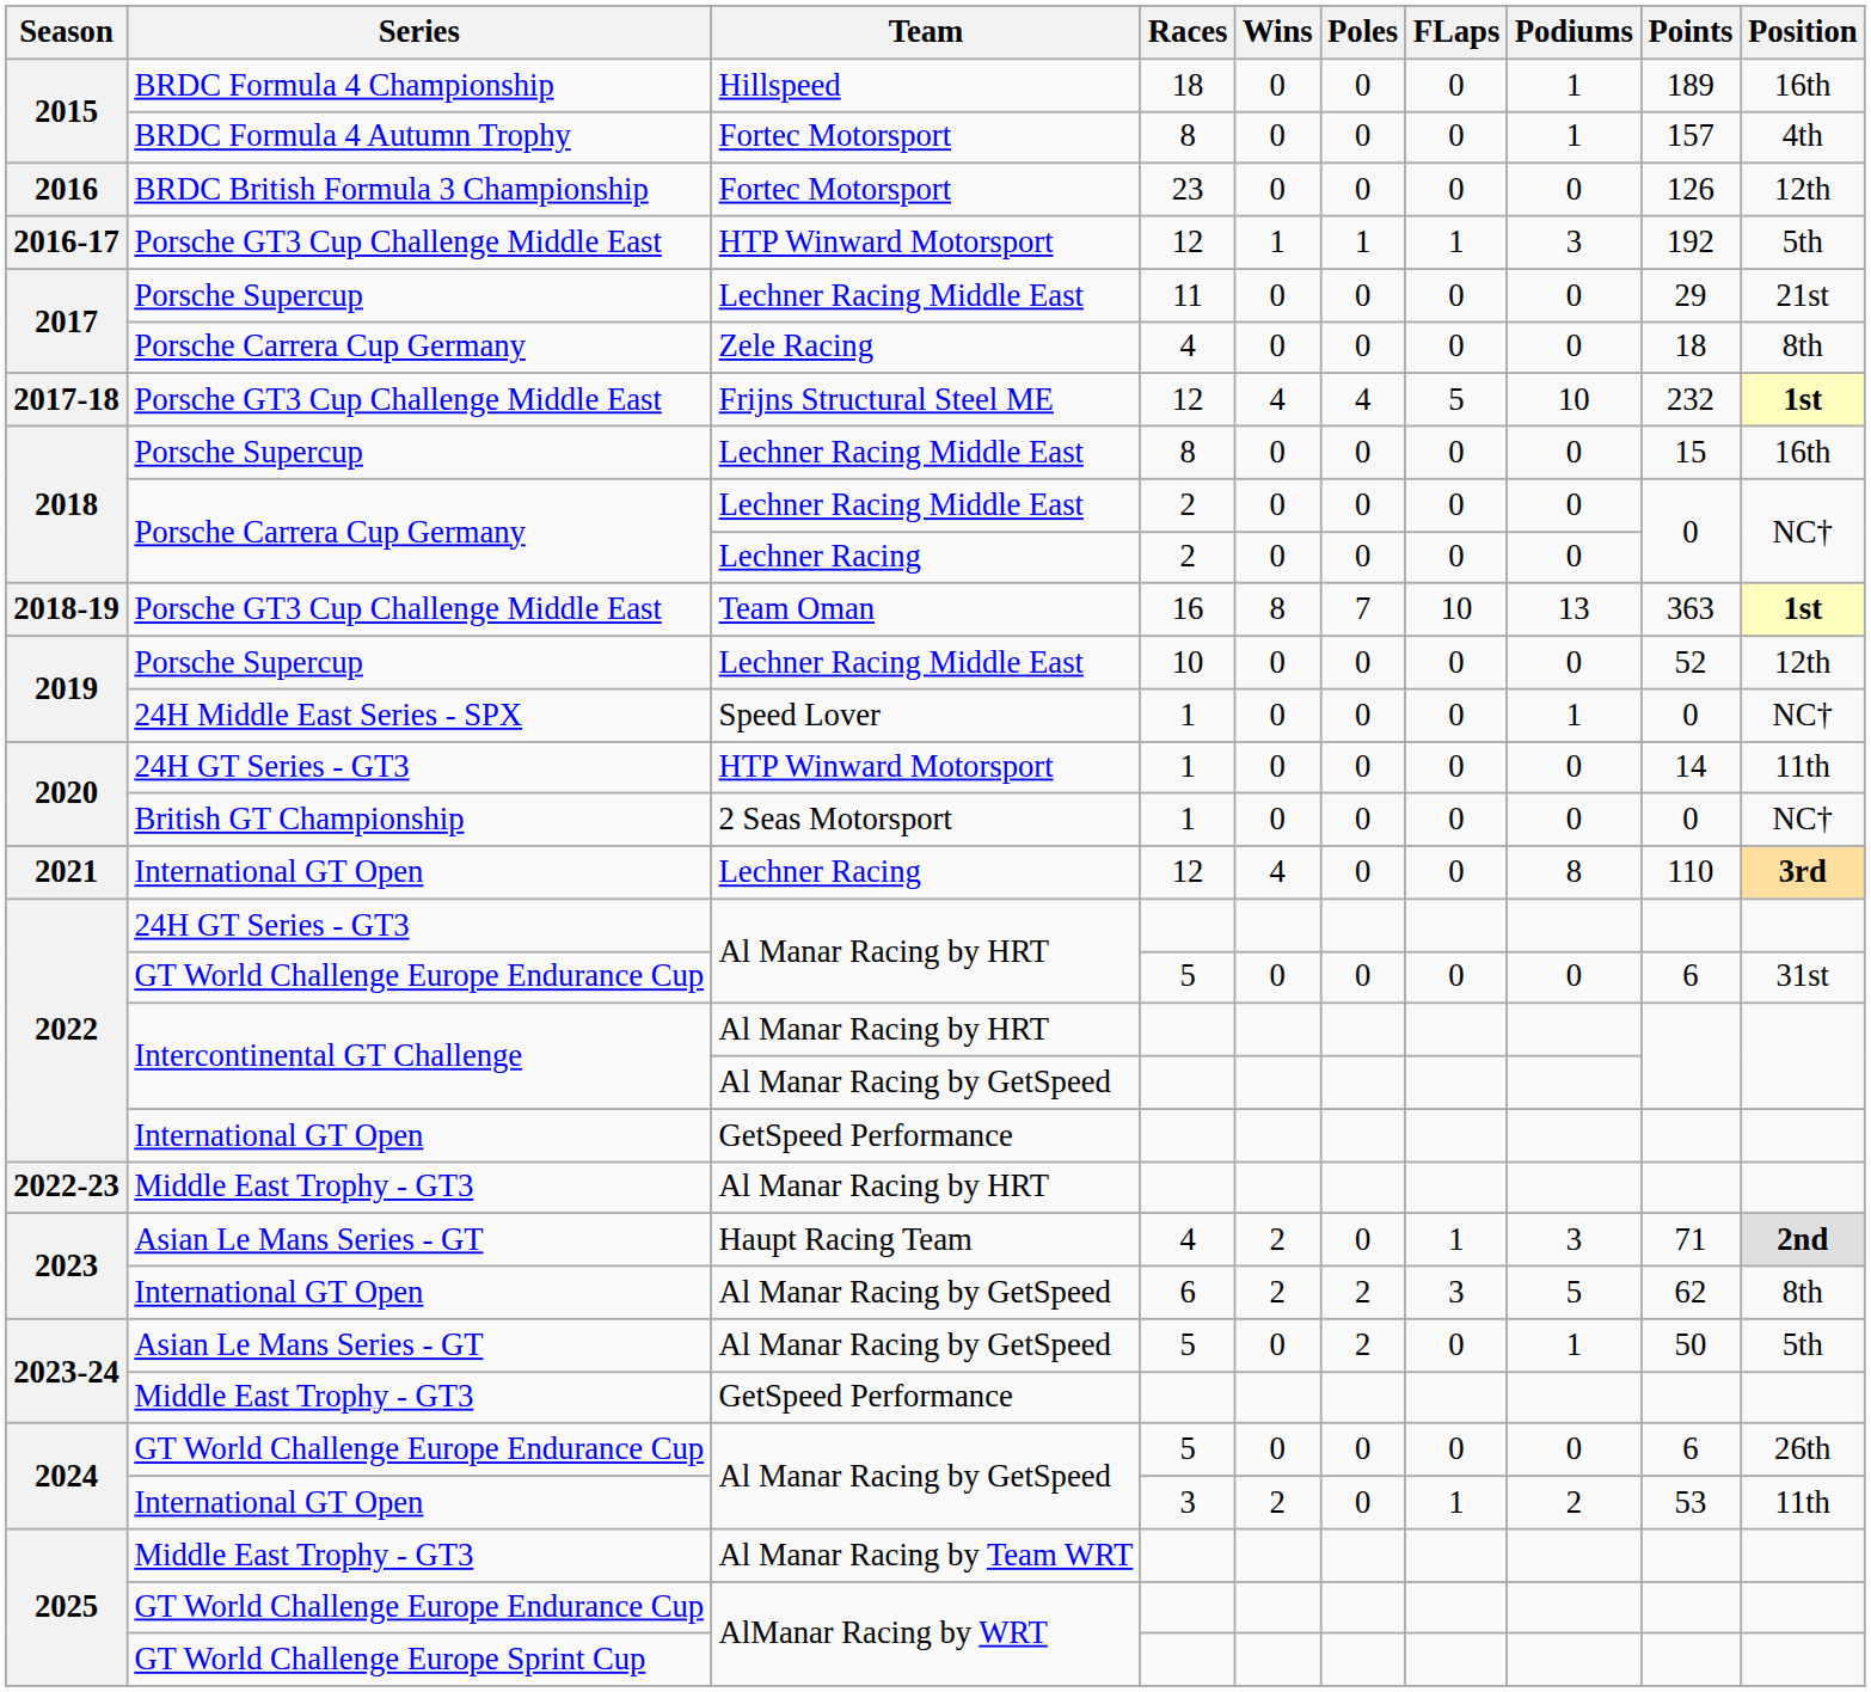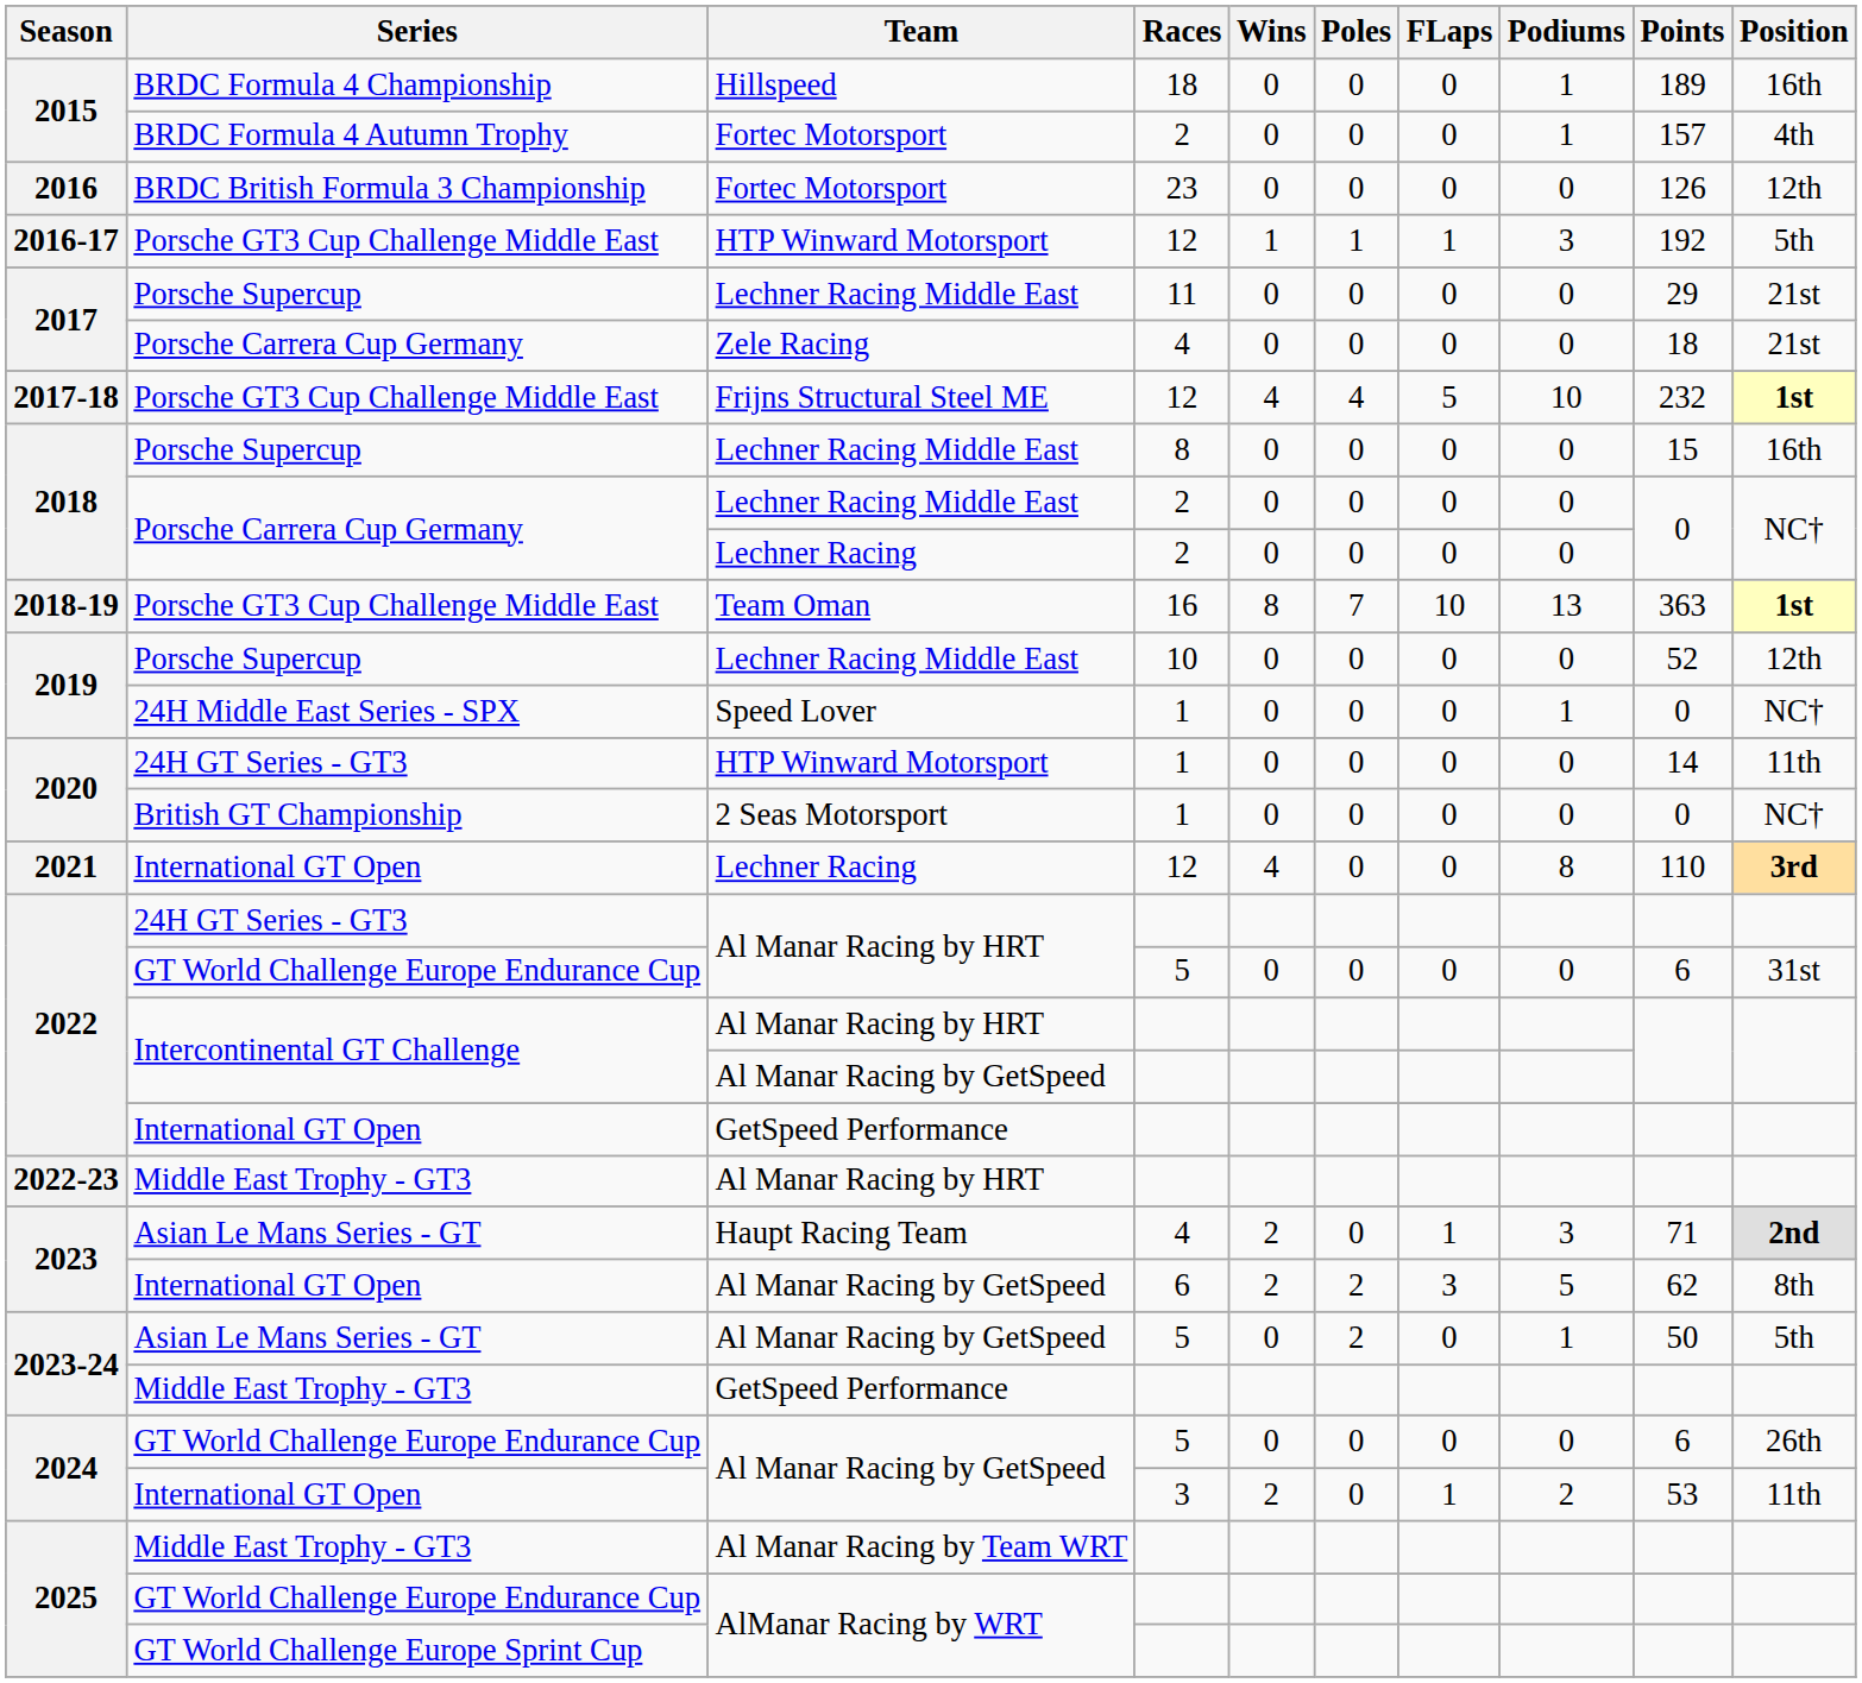 <table class="wikitable" style="font-size: 90%; text-align:center">
 <tr>
 <th>Season</th>
 <th>Series</th>
 <th>Team</th>
 <th>Races</th>
 <th>Wins</th>
 <th>Poles</th>
 <th>FLaps</th>
 <th>Podiums</th>
 <th>Points</th>
 <th>Position</th>
 </tr>
 <tr>
 <th rowspan="2">2015</th>
 <td align=left><a href='#'>BRDC Formula 4 Championship</a></td>
 <td align=left><a href='#'>Hillspeed</a></td>
 <td>18</td>
 <td>0</td>
 <td>0</td>
 <td>0</td>
 <td>1</td>
 <td>189</td>
 <td>16th</td>
 </tr>
 <tr>
 <td align=left><a href='#'>BRDC Formula 4 Autumn Trophy</a></td>
 <td align=left><a href='#'>Fortec Motorsport</a></td>
-<td>8</td>
+<td>2</td>
 <td>0</td>
 <td>0</td>
 <td>0</td>
 <td>1</td>
 <td>157</td>
 <td>4th</td>
 </tr>
 <tr>
 <th>2016</th>
 <td align=left><a href='#'>BRDC British Formula 3 Championship</a></td>
 <td align=left><a href='#'>Fortec Motorsport</a></td>
 <td>23</td>
 <td>0</td>
 <td>0</td>
 <td>0</td>
 <td>0</td>
 <td>126</td>
 <td>12th</td>
 </tr>
 <tr>
 <th>2016-17</th>
 <td align="left"><a href='#'>Porsche GT3 Cup Challenge Middle East</a></td>
 <td align=left><a href='#'>HTP Winward Motorsport</a></td>
 <td>12</td>
 <td>1</td>
 <td>1</td>
 <td>1</td>
 <td>3</td>
 <td>192</td>
 <td>5th</td>
 </tr>
 <tr>
 <th rowspan="2">2017</th>
 <td align=left><a href='#'>Porsche Supercup</a></td>
 <td align=left><a href='#'>Lechner Racing Middle East</a></td>
 <td>11</td>
 <td>0</td>
 <td>0</td>
 <td>0</td>
 <td>0</td>
 <td>29</td>
 <td>21st</td>
 </tr>
 <tr>
 <td align=left><a href='#'>Porsche Carrera Cup Germany</a></td>
 <td align=left><a href='#'>Zele Racing</a></td>
 <td>4</td>
 <td>0</td>
 <td>0</td>
 <td>0</td>
 <td>0</td>
 <td>18</td>
-<td>8th</td>
+<td>21st</td>
 </tr>
 <tr>
 <th>2017-18</th>
 <td align="left"><a href='#'>Porsche GT3 Cup Challenge Middle East</a></td>
 <td align="left"><a href='#'>Frijns Structural Steel ME</a></td>
 <td>12</td>
 <td>4</td>
 <td>4</td>
 <td>5</td>
 <td>10</td>
 <td>232</td>
 <td style="background:#FFFFBF;"><strong>1st</strong></td>
 </tr>
 <tr>
 <th rowspan="3">2018</th>
 <td align=left><a href='#'>Porsche Supercup</a></td>
 <td align=left><a href='#'>Lechner Racing Middle East</a></td>
 <td>8</td>
 <td>0</td>
 <td>0</td>
 <td>0</td>
 <td>0</td>
 <td>15</td>
 <td>16th</td>
 </tr>
 <tr>
 <td rowspan="2" align=left><a href='#'>Porsche Carrera Cup Germany</a></td>
 <td align=left><a href='#'>Lechner Racing Middle East</a></td>
 <td>2</td>
 <td>0</td>
 <td>0</td>
 <td>0</td>
 <td>0</td>
 <td rowspan="2">0</td>
 <td rowspan="2">NC†</td>
 </tr>
 <tr>
 <td align=left><a href='#'>Lechner Racing</a></td>
 <td>2</td>
 <td>0</td>
 <td>0</td>
 <td>0</td>
 <td>0</td>
 </tr>
 <tr>
 <th>2018-19</th>
 <td align="left"><a href='#'>Porsche GT3 Cup Challenge Middle East</a></td>
 <td align="left"><a href='#'>Team Oman</a></td>
 <td>16</td>
 <td>8</td>
 <td>7</td>
 <td>10</td>
 <td>13</td>
 <td>363</td>
 <td style="background:#FFFFBF;"><strong>1st</strong></td>
 </tr>
 <tr>
 <th rowspan="2">2019</th>
 <td align=left><a href='#'>Porsche Supercup</a></td>
 <td align=left><a href='#'>Lechner Racing Middle East</a></td>
 <td>10</td>
 <td>0</td>
 <td>0</td>
 <td>0</td>
 <td>0</td>
 <td>52</td>
 <td>12th</td>
 </tr>
 <tr>
 <td align=left><a href='#'>24H Middle East Series - SPX</a></td>
 <td align=left>Speed Lover</td>
 <td>1</td>
 <td>0</td>
 <td>0</td>
 <td>0</td>
 <td>1</td>
 <td>0</td>
 <td>NC†</td>
 </tr>
 <tr>
 <th rowspan="2">2020</th>
 <td align=left><a href='#'>24H GT Series - GT3</a></td>
 <td align=left><a href='#'>HTP Winward Motorsport</a></td>
 <td>1</td>
 <td>0</td>
 <td>0</td>
 <td>0</td>
 <td>0</td>
 <td>14</td>
 <td>11th</td>
 </tr>
 <tr>
 <td align=left><a href='#'>British GT Championship</a></td>
 <td align=left>2 Seas Motorsport</td>
 <td>1</td>
 <td>0</td>
 <td>0</td>
 <td>0</td>
 <td>0</td>
 <td>0</td>
 <td>NC†</td>
 </tr>
 <tr>
 <th>2021</th>
 <td align=left><a href='#'>International GT Open</a></td>
 <td align=left><a href='#'>Lechner Racing</a></td>
 <td>12</td>
 <td>4</td>
 <td>0</td>
 <td>0</td>
 <td>8</td>
 <td>110</td>
 <td style="background:#FFDF9F;"><strong>3rd</strong></td>
 </tr>
 <tr>
 <th rowspan="5">2022</th>
 <td align=left><a href='#'>24H GT Series - GT3</a></td>
 <td rowspan="2" align="left">Al Manar Racing by HRT</td>
 <td></td>
 <td></td>
 <td></td>
 <td></td>
 <td></td>
 <td></td>
 <td></td>
 </tr>
 <tr>
 <td align=left><a href='#'>GT World Challenge Europe Endurance Cup</a></td>
 <td>5</td>
 <td>0</td>
 <td>0</td>
 <td>0</td>
 <td>0</td>
 <td>6</td>
 <td>31st</td>
 </tr>
 <tr>
 <td rowspan="2" align="left"><a href='#'>Intercontinental GT Challenge</a></td>
 <td align=left>Al Manar Racing by HRT</td>
 <td></td>
 <td></td>
 <td></td>
 <td></td>
 <td></td>
 <td rowspan="2"></td>
 <td rowspan="2"></td>
 </tr>
 <tr>
 <td align=left>Al Manar Racing by GetSpeed</td>
 <td></td>
 <td></td>
 <td></td>
 <td></td>
 <td></td>
 </tr>
 <tr>
 <td align=left><a href='#'>International GT Open</a></td>
 <td align=left>GetSpeed Performance</td>
 <td></td>
 <td></td>
 <td></td>
 <td></td>
 <td></td>
 <td></td>
 <td></td>
 </tr>
 <tr>
 <th>2022-23</th>
 <td align=left><a href='#'>Middle East Trophy - GT3</a></td>
 <td align=left>Al Manar Racing by HRT</td>
 <td></td>
 <td></td>
 <td></td>
 <td></td>
 <td></td>
 <td></td>
 <td></td>
 </tr>
 <tr>
 <th rowspan="2">2023</th>
 <td align=left><a href='#'>Asian Le Mans Series - GT</a></td>
 <td align=left>Haupt Racing Team</td>
 <td>4</td>
 <td>2</td>
 <td>0</td>
 <td>1</td>
 <td>3</td>
 <td>71</td>
 <td style="background:#DFDFDF;"><strong>2nd</strong></td>
 </tr>
 <tr>
 <td align=left><a href='#'>International GT Open</a></td>
 <td align=left>Al Manar Racing by GetSpeed</td>
 <td>6</td>
 <td>2</td>
 <td>2</td>
 <td>3</td>
 <td>5</td>
 <td>62</td>
 <td>8th</td>
 </tr>
 <tr>
 <th rowspan="2">2023-24</th>
 <td align=left><a href='#'>Asian Le Mans Series - GT</a></td>
 <td align=left>Al Manar Racing by GetSpeed</td>
 <td>5</td>
 <td>0</td>
 <td>2</td>
 <td>0</td>
 <td>1</td>
 <td>50</td>
 <td>5th</td>
 </tr>
 <tr>
 <td align=left><a href='#'>Middle East Trophy - GT3</a></td>
 <td align=left>GetSpeed Performance</td>
 <td></td>
 <td></td>
 <td></td>
 <td></td>
 <td></td>
 <td></td>
 <td></td>
 </tr>
 <tr>
 <th rowspan="2">2024</th>
 <td align=left><a href='#'>GT World Challenge Europe Endurance Cup</a></td>
 <td rowspan="2" align="left">Al Manar Racing by GetSpeed</td>
 <td>5</td>
 <td>0</td>
 <td>0</td>
 <td>0</td>
 <td>0</td>
 <td>6</td>
 <td>26th</td>
 </tr>
 <tr>
 <td align=left><a href='#'>International GT Open</a></td>
 <td>3</td>
 <td>2</td>
 <td>0</td>
 <td>1</td>
 <td>2</td>
 <td>53</td>
 <td>11th</td>
 </tr>
 <tr>
 <th rowspan="3">2025</th>
 <td align=left><a href='#'>Middle East Trophy - GT3</a></td>
 <td align=left>Al Manar Racing by <a href='#'>Team WRT</a></td>
 <td></td>
 <td></td>
 <td></td>
 <td></td>
 <td></td>
 <td></td>
 <td></td>
 </tr>
 <tr>
 <td align=left><a href='#'>GT World Challenge Europe Endurance Cup</a></td>
 <td rowspan="2" align="left">AlManar Racing by <a href='#'>WRT</a></td>
 <td></td>
 <td></td>
 <td></td>
 <td></td>
 <td></td>
 <td></td>
 <td></td>
 </tr>
 <tr>
 <td align=left><a href='#'>GT World Challenge Europe Sprint Cup</a></td>
 <td></td>
 <td></td>
 <td></td>
 <td></td>
 <td></td>
 <td></td>
 <td></td>
 </tr>
 </table>
